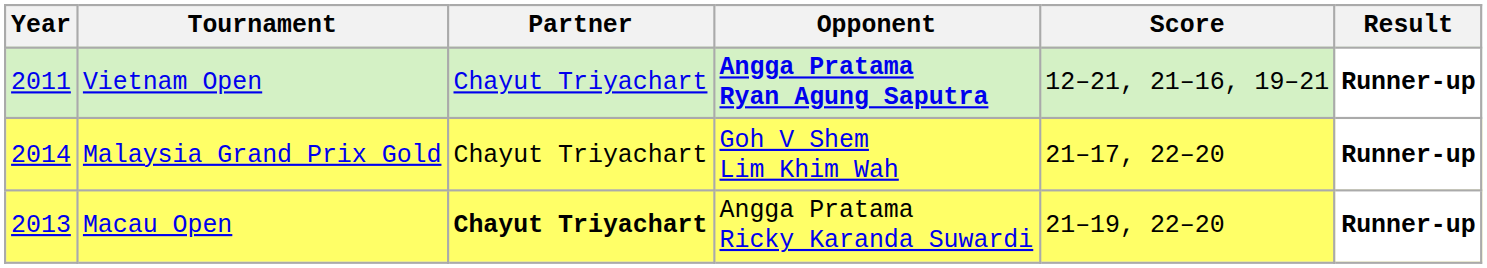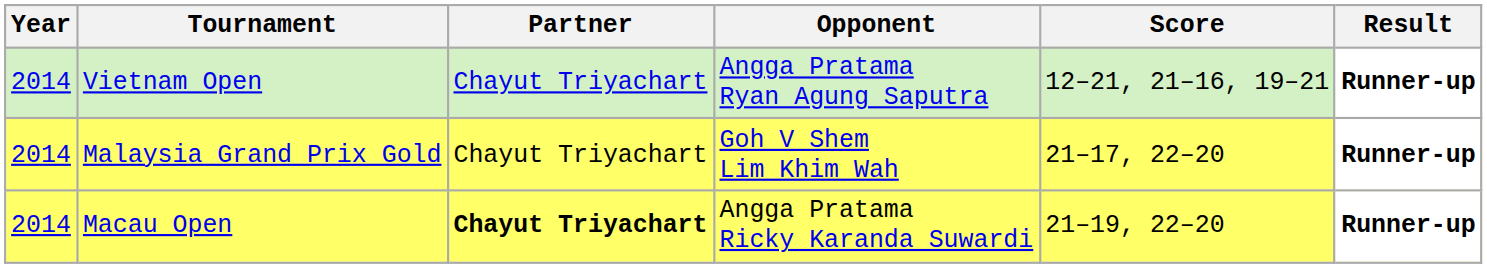 <table class="sortable wikitable" style="font-size: 90%;">
 <tr>
 <th>Year</th>
 <th>Tournament</th>
 <th>Partner</th>
 <th>Opponent</th>
 <th>Score</th>
 <th>Result</th>
 </tr>
 <tr style="background:#D4F1C5">
-<td align="center"><a href='#'>2011</a></td>
+<td align="center"><a href='#'>2014</a></td>
 <td align="left"><a href='#'>Vietnam Open</a></td>
 <td align="left"> <a href='#'>Chayut Triyachart</a></td>
-<td align="left"><strong> <a href='#'>Angga Pratama</a><br> <a href='#'>Ryan Agung Saputra</a></strong></td>
+<td align="left"> <a href='#'>Angga Pratama</a><br> <a href='#'>Ryan Agung Saputra</a></td>
 <td align="left">12–21, 21–16, 19–21</td>
 <td style="text-align:left; background:white"> <strong>Runner-up</strong></td>
 </tr>
 <tr style="background:#FFFF67">
 <td align="center"><a href='#'>2014</a></td>
 <td align="left"><a href='#'>Malaysia Grand Prix Gold</a></td>
 <td align="left"> Chayut Triyachart</td>
 <td align="left"> <a href='#'>Goh V Shem</a><br> <a href='#'>Lim Khim Wah</a></td>
 <td align="left">21–17, 22–20</td>
 <td style="text-align:left; background:white"> <strong>Runner-up</strong></td>
 </tr>
 <tr style="background:#FFFF67">
-<td align="center"><a href='#'>2013</a></td>
+<td align="center"><a href='#'>2014</a></td>
 <td align="left"><a href='#'>Macau Open</a></td>
 <td align="left"><strong> Chayut Triyachart</strong></td>
 <td align="left"> Angga Pratama<br> <a href='#'>Ricky Karanda Suwardi</a></td>
 <td align="left">21–19, 22–20</td>
 <td style="text-align:left; background:white"> <strong>Runner-up</strong></td>
 </tr>
 </table>
